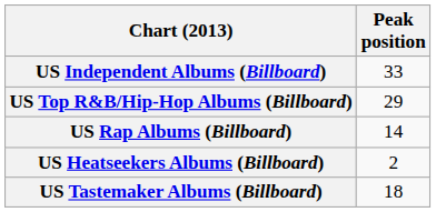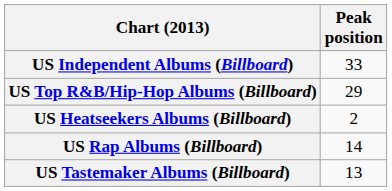 <table class="wikitable sortable plainrowheaders">
 <tr>
 <th>Chart (2013)</th>
 <th>Peak<br>position</th>
 </tr>
 <tr>
 <th scope="row">US <a href='#'>Independent Albums</a> (<a href='#'><em>Billboard</em></a>)</th>
 <td style="text-align:center;">33</td>
 </tr>
 <tr>
 <th scope="row">US <a href='#'>Top R&B/Hip-Hop Albums</a> (<em>Billboard</em>)</th>
 <td style="text-align:center;">29</td>
 </tr>
 <tr>
+<th scope="row">US <a href='#'>Heatseekers Albums</a> (<em>Billboard</em>)</th>
+<td style="text-align:center;">2</td>
+</tr>
+<tr>
 <th scope="row">US <a href='#'>Rap Albums</a> (<em>Billboard</em>)</th>
 <td style="text-align:center;">14</td>
 </tr>
 <tr>
-<th scope="row">US <a href='#'>Heatseekers Albums</a> (<em>Billboard</em>)</th>
-<td style="text-align:center;">2</td>
-</tr>
-<tr>
 <th scope="row">US <a href='#'>Tastemaker Albums</a> (<em>Billboard</em>)</th>
-<td style="text-align:center;">18</td>
+<td style="text-align:center;">13</td>
 </tr>
 </table>
